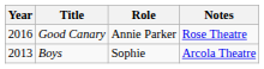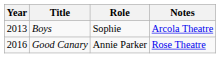 <table class="wikitable sortable">
 <tr>
 <th>Year</th>
 <th>Title</th>
 <th>Role</th>
 <th>Notes</th>
 </tr>
 <tr>
+<td>2013</td>
+<td><em>Boys</em></td>
+<td>Sophie</td>
+<td><a href='#'>Arcola Theatre</a></td>
+</tr>
+<tr>
 <td>2016</td>
 <td><em>Good Canary</em></td>
 <td>Annie Parker</td>
 <td><a href='#'>Rose Theatre</a></td>
 </tr>
-<tr>
-<td>2013</td>
-<td><em>Boys</em></td>
-<td>Sophie</td>
-<td><a href='#'>Arcola Theatre</a></td>
-</tr>
 </table>
